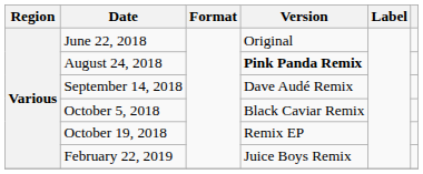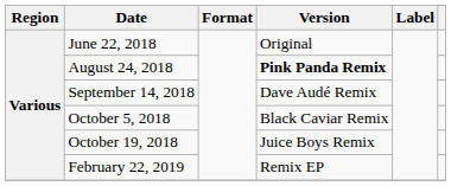 <table class="wikitable plainrowheaders">
 <tr>
 <th scope="col">Region</th>
 <th scope="col">Date</th>
 <th scope="col">Format</th>
 <th scope="col">Version</th>
 <th scope="col">Label</th>
 <th scope="col"></th>
 </tr>
 <tr>
 <th scope="row" rowspan="6">Various</th>
 <td>June 22, 2018</td>
 <td rowspan="6"></td>
 <td>Original</td>
 <td rowspan="6"></td>
 <td></td>
 </tr>
 <tr>
 <td>August 24, 2018</td>
 <td><strong>Pink Panda Remix</strong></td>
 <td></td>
 </tr>
 <tr>
 <td>September 14, 2018</td>
 <td>Dave Audé Remix</td>
 <td></td>
 </tr>
 <tr>
 <td>October 5, 2018</td>
 <td>Black Caviar Remix</td>
 <td></td>
 </tr>
 <tr>
 <td>October 19, 2018</td>
-<td>Remix EP</td>
+<td>Juice Boys Remix</td>
 <td></td>
 </tr>
 <tr>
 <td>February 22, 2019</td>
-<td>Juice Boys Remix</td>
+<td>Remix EP</td>
 <td></td>
 </tr>
 <tr>
 </tr>
 </table>
